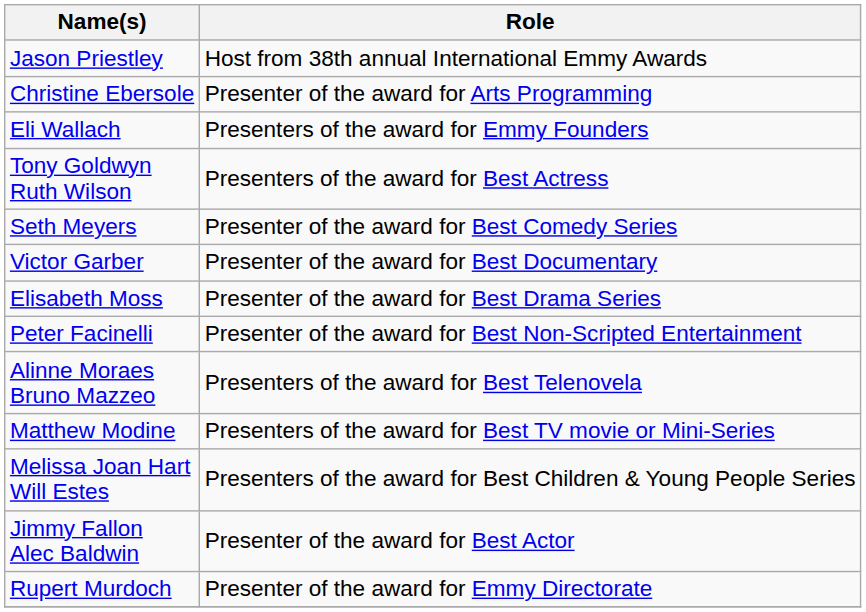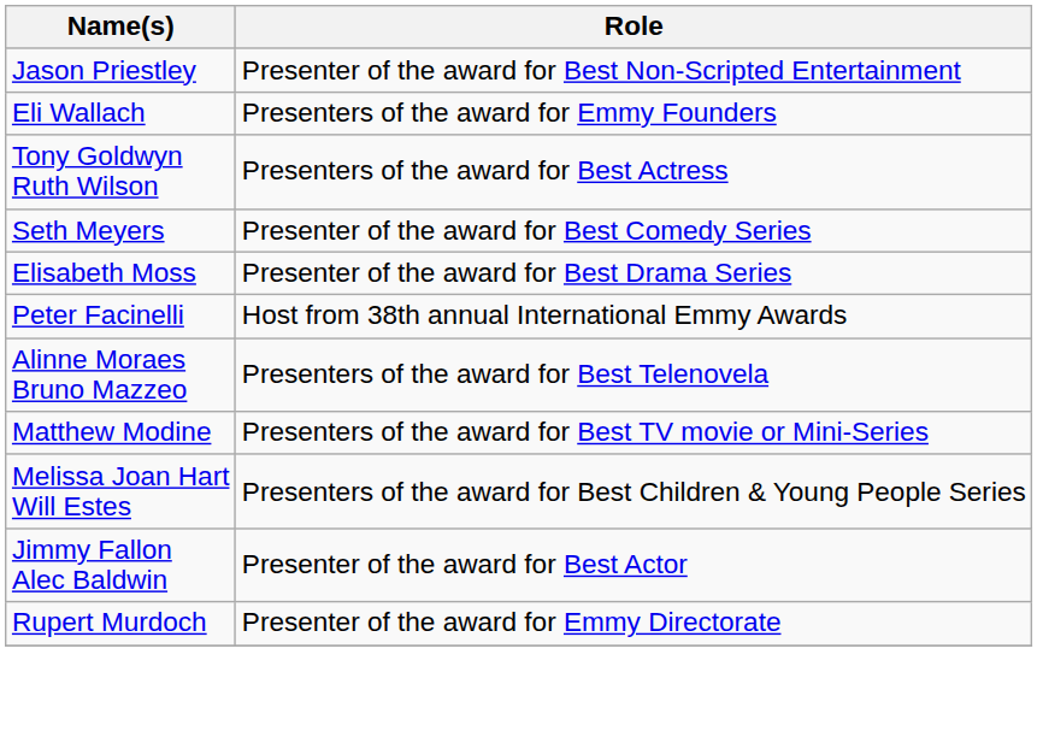 <table class="wikitable sortable">
 <tr>
 <th>Name(s)</th>
 <th>Role</th>
 </tr>
 <tr>
 <td><a href='#'>Jason Priestley</a></td>
-<td>Host from 38th annual International Emmy Awards</td>
-</tr>
-<tr>
-<td><a href='#'>Christine Ebersole</a></td>
-<td>Presenter of the award for <a href='#'>Arts Programming</a></td>
+<td>Presenter of the award for <a href='#'>Best Non-Scripted Entertainment</a></td>
 </tr>
 <tr>
 <td><a href='#'>Eli Wallach</a></td>
 <td>Presenters of the award for <a href='#'>Emmy Founders</a></td>
 </tr>
 <tr>
 <td><a href='#'>Tony Goldwyn</a><br><a href='#'>Ruth Wilson</a></td>
 <td>Presenters of the award for <a href='#'>Best Actress</a></td>
 </tr>
 <tr>
 <td><a href='#'>Seth Meyers</a></td>
 <td>Presenter of the award for <a href='#'>Best Comedy Series</a></td>
 </tr>
 <tr>
-<td><a href='#'>Victor Garber</a></td>
-<td>Presenter of the award for <a href='#'>Best Documentary</a></td>
-</tr>
-<tr>
 <td><a href='#'>Elisabeth Moss</a></td>
 <td>Presenter of the award for <a href='#'>Best Drama Series</a></td>
 </tr>
 <tr>
 <td><a href='#'>Peter Facinelli</a></td>
-<td>Presenter of the award for <a href='#'>Best Non-Scripted Entertainment</a></td>
+<td>Host from 38th annual International Emmy Awards</td>
 </tr>
 <tr>
 <td><a href='#'>Alinne Moraes</a><br><a href='#'>Bruno Mazzeo</a></td>
 <td>Presenters of the award for <a href='#'>Best Telenovela</a></td>
 </tr>
 <tr>
 <td><a href='#'>Matthew Modine</a></td>
 <td>Presenters of the award for <a href='#'>Best TV movie or Mini-Series</a></td>
 </tr>
 <tr>
 <td><a href='#'>Melissa Joan Hart</a><br><a href='#'>Will Estes</a></td>
 <td>Presenters of the award for Best Children & Young People Series</td>
 </tr>
 <tr>
 <td><a href='#'>Jimmy Fallon</a><br><a href='#'>Alec Baldwin</a></td>
 <td>Presenter of the award for <a href='#'>Best Actor</a></td>
 </tr>
 <tr>
 <td><a href='#'>Rupert Murdoch</a></td>
 <td>Presenter of the award for <a href='#'>Emmy Directorate</a></td>
 </tr>
 <tr>
 </tr>
 </table>
